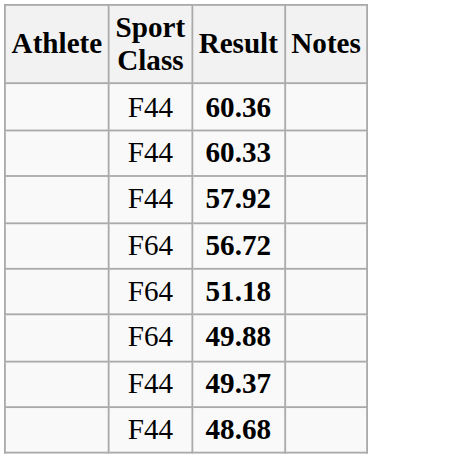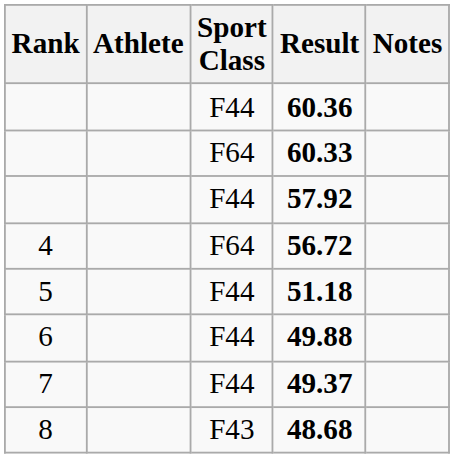 <table class="wikitable">
 <tr>
+<th>Rank</th>
 <th>Athlete</th>
 <th>Sport<br>Class</th>
 <th>Result</th>
 <th>Notes</th>
 </tr>
 <tr align=center>
+<td></td>
 <td align=left></td>
 <td>F44</td>
 <td><strong>60.36</strong></td>
 <td></td>
 </tr>
 <tr align=center>
+<td></td>
 <td align=left></td>
-<td>F44</td>
+<td>F64</td>
 <td><strong>60.33</strong></td>
 <td></td>
 </tr>
 <tr align=center>
+<td></td>
 <td align=left></td>
 <td>F44</td>
 <td><strong>57.92</strong></td>
 <td></td>
 </tr>
 <tr align=center>
+<td>4</td>
 <td align=left></td>
 <td>F64</td>
 <td><strong>56.72</strong></td>
 <td></td>
 </tr>
 <tr align=center>
+<td>5</td>
 <td align=left></td>
-<td>F64</td>
+<td>F44</td>
 <td><strong>51.18</strong></td>
 <td></td>
 </tr>
 <tr align=center>
+<td>6</td>
 <td align=left></td>
-<td>F64</td>
+<td>F44</td>
 <td><strong>49.88</strong></td>
 <td></td>
 </tr>
 <tr align=center>
+<td>7</td>
 <td align=left></td>
 <td>F44</td>
 <td><strong>49.37</strong></td>
 <td></td>
 </tr>
 <tr align=center>
+<td>8</td>
 <td align=left></td>
-<td>F44</td>
+<td>F43</td>
 <td><strong>48.68</strong></td>
 <td></td>
 </tr>
 </table>
